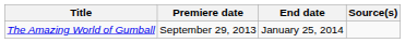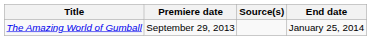 <table class="wikitable sortable">
 <tr>
 <th>Title</th>
 <th>Premiere date</th>
+<th>Source(s)</th>
 <th>End date</th>
-<th>Source(s)</th>
 </tr>
 <tr>
 <td><em><a href='#'>The Amazing World of Gumball</a></em></td>
 <td>September 29, 2013</td>
+<td></td>
 <td>January 25, 2014</td>
-<td></td>
 </tr>
 </table>
